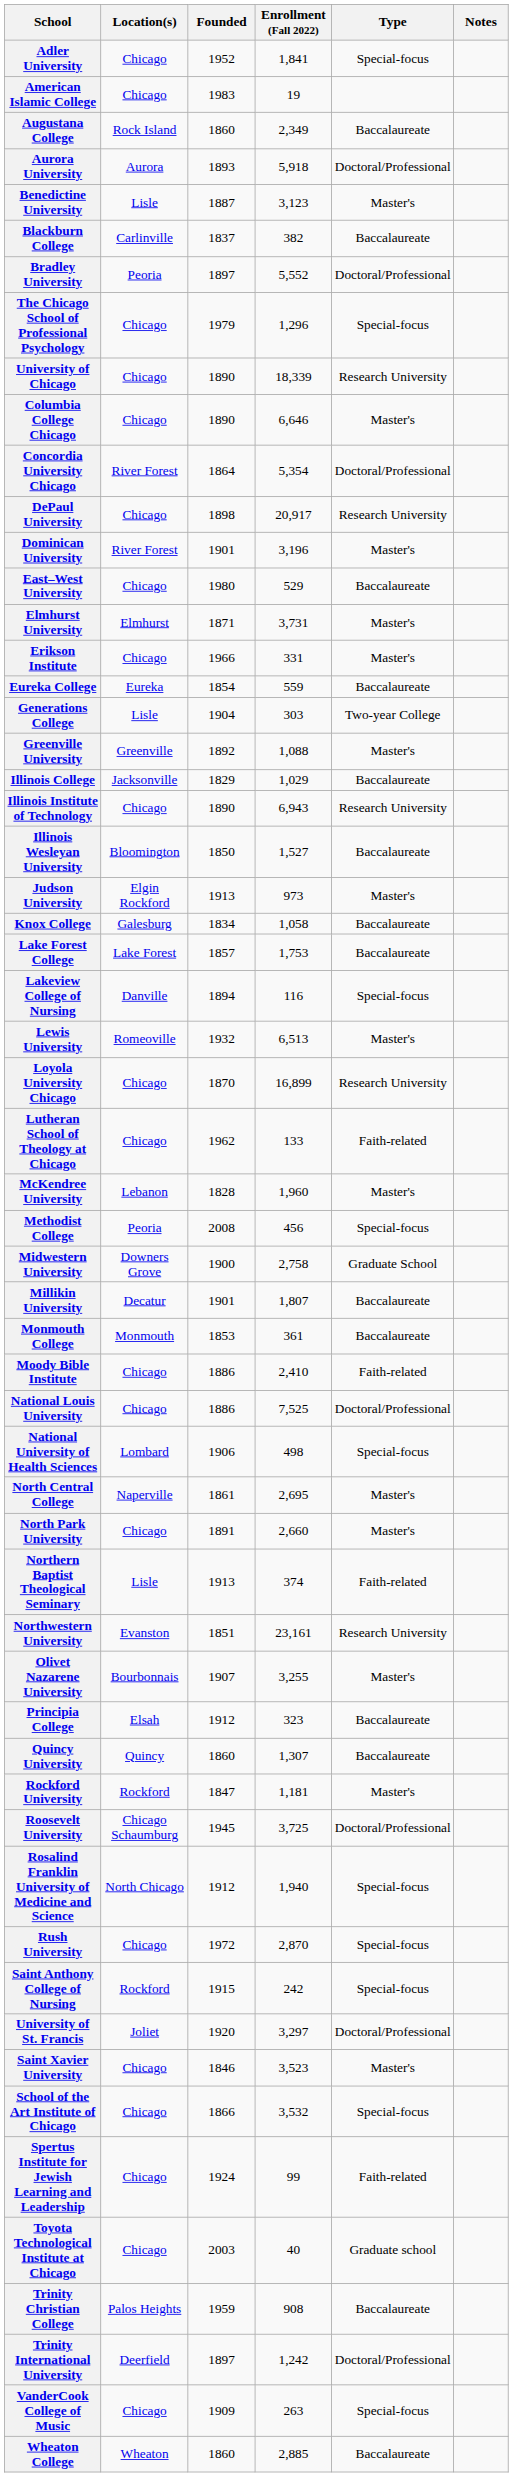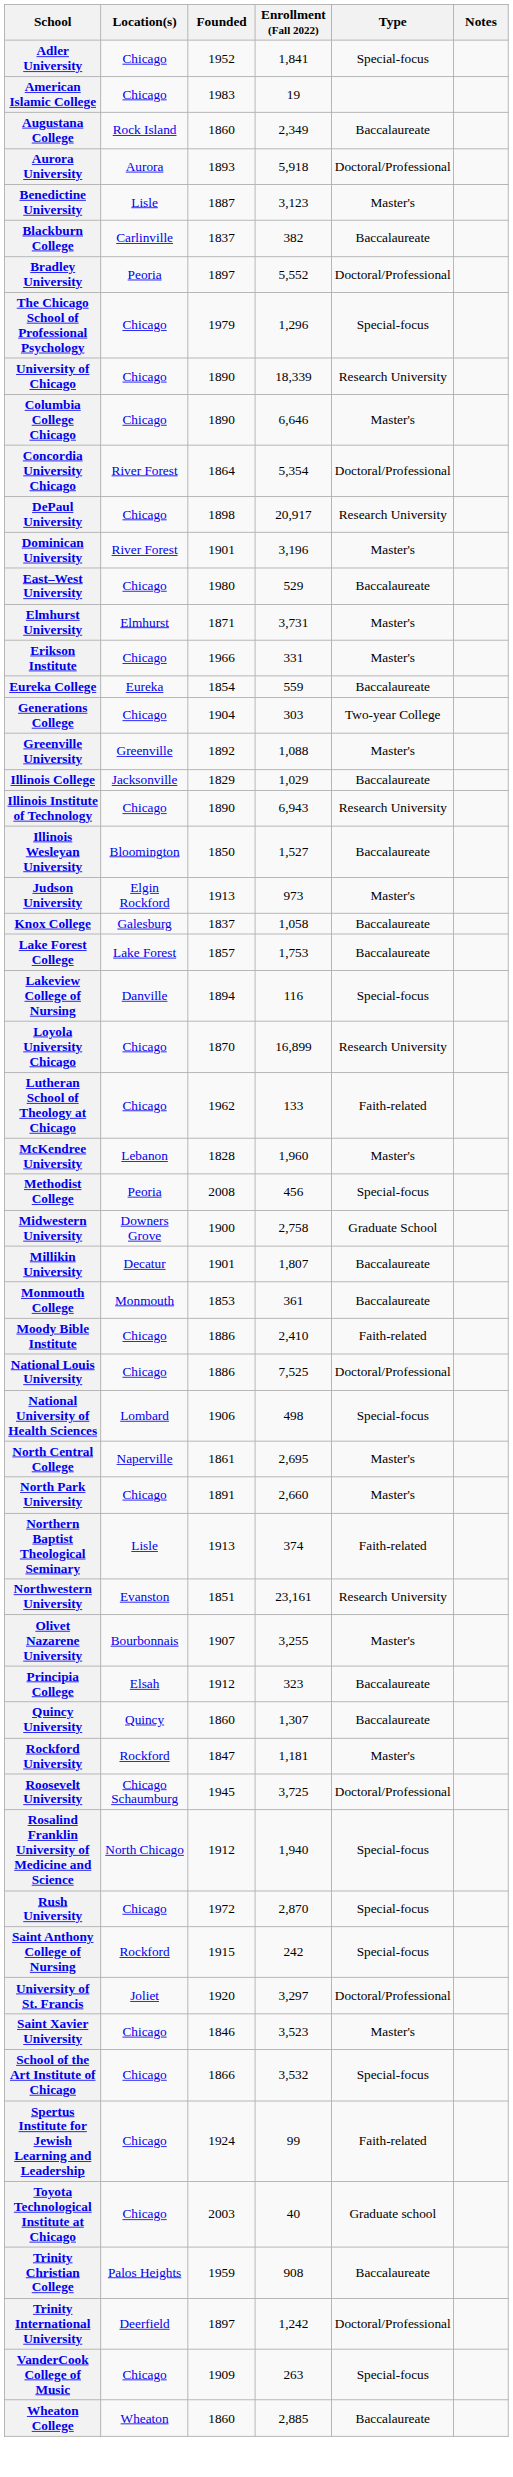 <table class="wikitable sortable" style="text-align:left;">
 <tr>
 <th scope="col" style="width:140px;">School</th>
 <th scope="col" style="width:125px;">Location(s)</th>
 <th scope="col" style="width:100px;">Founded</th>
 <th scope="col" style="width:100px;">Enrollment<br><small>(Fall 2022)</small></th>
 <th scope="col" style="width:100px;">Type</th>
 <th scope="col" style="width:100px;">Notes</th>
 </tr>
 <tr>
 <th scope="row"><a href='#'>Adler University</a></th>
 <td style="text-align:center;"><a href='#'>Chicago</a></td>
 <td style="text-align:center;">1952</td>
 <td style="text-align:center;">1,841</td>
 <td style="text-align:center;">Special-focus</td>
 <td></td>
 </tr>
 <tr>
 <th scope="row"><a href='#'>American Islamic College</a></th>
 <td style="text-align:center;"><a href='#'>Chicago</a></td>
 <td style="text-align:center;">1983</td>
 <td style="text-align:center;">19</td>
 <td style="text-align:center;"></td>
 <td></td>
 </tr>
 <tr>
 <th scope="row"><a href='#'>Augustana College</a></th>
 <td style="text-align:center;"><a href='#'>Rock Island</a></td>
 <td style="text-align:center;">1860</td>
 <td style="text-align:center;">2,349</td>
 <td style="text-align:center;">Baccalaureate</td>
 <td></td>
 </tr>
 <tr>
 <th scope="row"><a href='#'>Aurora University</a></th>
 <td style="text-align:center;"><a href='#'>Aurora</a></td>
 <td style="text-align:center;">1893</td>
 <td style="text-align:center;">5,918</td>
 <td style="text-align:center;">Doctoral/Professional</td>
 <td></td>
 </tr>
 <tr>
 <th scope="row"><a href='#'>Benedictine University</a></th>
 <td style="text-align:center;"><a href='#'>Lisle</a></td>
 <td style="text-align:center;">1887</td>
 <td style="text-align:center;">3,123</td>
 <td style="text-align:center;">Master's</td>
 <td></td>
 </tr>
 <tr>
 <th scope="row"><a href='#'>Blackburn College</a></th>
 <td style="text-align:center;"><a href='#'>Carlinville</a></td>
 <td style="text-align:center;">1837</td>
 <td style="text-align:center;">382</td>
 <td style="text-align:center;">Baccalaureate</td>
 <td></td>
 </tr>
 <tr>
 <th scope="row"><a href='#'>Bradley University</a></th>
 <td style="text-align:center;"><a href='#'>Peoria</a></td>
 <td style="text-align:center;">1897</td>
 <td style="text-align:center;">5,552</td>
 <td style="text-align:center;">Doctoral/Professional</td>
 <td></td>
 </tr>
 <tr>
 <th scope="row"><a href='#'>The Chicago School of Professional Psychology</a></th>
 <td style="text-align:center;"><a href='#'>Chicago</a></td>
 <td style="text-align:center;">1979</td>
 <td style="text-align:center;">1,296</td>
 <td style="text-align:center;">Special-focus</td>
 <td></td>
 </tr>
 <tr>
 <th scope="row"><a href='#'>University of Chicago</a></th>
 <td style="text-align:center;"><a href='#'>Chicago</a></td>
 <td style="text-align:center;">1890</td>
 <td style="text-align:center;">18,339</td>
 <td style="text-align:center;">Research University</td>
 <td></td>
 </tr>
 <tr>
 <th scope="row"><a href='#'>Columbia College Chicago</a></th>
 <td style="text-align:center;"><a href='#'>Chicago</a></td>
 <td style="text-align:center;">1890</td>
 <td style="text-align:center;">6,646</td>
 <td style="text-align:center;">Master's</td>
 <td></td>
 </tr>
 <tr>
 <th scope="row"><a href='#'>Concordia University Chicago</a></th>
 <td style="text-align:center;"><a href='#'>River Forest</a></td>
 <td style="text-align:center;">1864</td>
 <td style="text-align:center;">5,354</td>
 <td style="text-align:center;">Doctoral/Professional</td>
 <td></td>
 </tr>
 <tr>
 <th scope="row"><a href='#'>DePaul University</a></th>
 <td style="text-align:center;"><a href='#'>Chicago</a></td>
 <td style="text-align:center;">1898</td>
 <td style="text-align:center;">20,917</td>
 <td style="text-align:center;">Research University</td>
 <td></td>
 </tr>
 <tr>
 <th scope="row"><a href='#'>Dominican University</a></th>
 <td style="text-align:center;"><a href='#'>River Forest</a></td>
 <td style="text-align:center;">1901</td>
 <td style="text-align:center;">3,196</td>
 <td style="text-align:center;">Master's</td>
 <td></td>
 </tr>
 <tr>
 <th scope="row"><a href='#'>East–West University</a></th>
 <td style="text-align:center;"><a href='#'>Chicago</a></td>
 <td style="text-align:center;">1980</td>
 <td style="text-align:center;">529</td>
 <td style="text-align:center;">Baccalaureate</td>
 <td></td>
 </tr>
 <tr>
 <th scope="row"><a href='#'>Elmhurst University</a></th>
 <td style="text-align:center;"><a href='#'>Elmhurst</a></td>
 <td style="text-align:center;">1871</td>
 <td style="text-align:center;">3,731</td>
 <td style="text-align:center;">Master's</td>
 <td></td>
 </tr>
 <tr>
 <th scope="row"><a href='#'>Erikson Institute</a></th>
 <td style="text-align:center;"><a href='#'>Chicago</a></td>
 <td style="text-align:center;">1966</td>
 <td style="text-align:center;">331</td>
 <td style="text-align:center;">Master's</td>
 <td></td>
 </tr>
 <tr>
 <th scope="row"><a href='#'>Eureka College</a></th>
 <td style="text-align:center;"><a href='#'>Eureka</a></td>
 <td style="text-align:center;">1854</td>
 <td style="text-align:center;">559</td>
 <td style="text-align:center;">Baccalaureate</td>
 <td></td>
 </tr>
 <tr>
 <th scope="row"><a href='#'>Generations College</a></th>
-<td style="text-align:center;"><a href='#'>Lisle</a></td>
+<td style="text-align:center;"><a href='#'>Chicago</a></td>
 <td style="text-align:center;">1904</td>
 <td style="text-align:center;">303</td>
 <td style="text-align:center;">Two-year College</td>
 <td></td>
 </tr>
 <tr>
 <th scope="row"><a href='#'>Greenville University</a></th>
 <td style="text-align:center;"><a href='#'>Greenville</a></td>
 <td style="text-align:center;">1892</td>
 <td style="text-align:center;">1,088</td>
 <td style="text-align:center;">Master's</td>
 <td></td>
 </tr>
 <tr>
 <th scope="row"><a href='#'>Illinois College</a></th>
 <td style="text-align:center;"><a href='#'>Jacksonville</a></td>
 <td style="text-align:center;">1829</td>
 <td style="text-align:center;">1,029</td>
 <td style="text-align:center;">Baccalaureate</td>
 <td></td>
 </tr>
 <tr>
 <th scope="row"><a href='#'>Illinois Institute of Technology</a></th>
 <td style="text-align:center;"><a href='#'>Chicago</a></td>
 <td style="text-align:center;">1890</td>
 <td style="text-align:center;">6,943</td>
 <td style="text-align:center;">Research University</td>
 <td></td>
 </tr>
 <tr>
 <th scope="row"><a href='#'>Illinois Wesleyan University</a></th>
 <td style="text-align:center;"><a href='#'>Bloomington</a></td>
 <td style="text-align:center;">1850</td>
 <td style="text-align:center;">1,527</td>
 <td style="text-align:center;">Baccalaureate</td>
 <td></td>
 </tr>
 <tr>
 <th scope="row"><a href='#'>Judson University</a></th>
 <td style="text-align:center;"><a href='#'>Elgin</a> <br> <a href='#'>Rockford</a></td>
 <td style="text-align:center;">1913</td>
 <td style="text-align:center;">973</td>
 <td style="text-align:center;">Master's</td>
 <td></td>
 </tr>
 <tr>
 <th scope="row"><a href='#'>Knox College</a></th>
 <td style="text-align:center;"><a href='#'>Galesburg</a></td>
-<td style="text-align:center;">1834</td>
+<td style="text-align:center;">1837</td>
 <td style="text-align:center;">1,058</td>
 <td style="text-align:center;">Baccalaureate</td>
 <td></td>
 </tr>
 <tr>
 <th scope="row"><a href='#'>Lake Forest College</a></th>
 <td style="text-align:center;"><a href='#'>Lake Forest</a></td>
 <td style="text-align:center;">1857</td>
 <td style="text-align:center;">1,753</td>
 <td style="text-align:center;">Baccalaureate</td>
 <td></td>
 </tr>
 <tr>
 <th scope="row"><a href='#'>Lakeview College of Nursing</a></th>
 <td style="text-align:center;"><a href='#'>Danville</a></td>
 <td style="text-align:center;">1894</td>
 <td style="text-align:center;">116</td>
 <td style="text-align:center;">Special-focus</td>
-<td></td>
-</tr>
-<tr>
-<th scope="row"><a href='#'>Lewis University</a></th>
-<td style="text-align:center;"><a href='#'>Romeoville</a></td>
-<td style="text-align:center;">1932</td>
-<td style="text-align:center;">6,513</td>
-<td style="text-align:center;">Master's</td>
 <td></td>
 </tr>
 <tr>
 <th scope="row"><a href='#'>Loyola University Chicago</a></th>
 <td style="text-align:center;"><a href='#'>Chicago</a></td>
 <td style="text-align:center;">1870</td>
 <td style="text-align:center;">16,899</td>
 <td style="text-align:center;">Research University</td>
 <td></td>
 </tr>
 <tr>
 <th scope="row"><a href='#'>Lutheran School of Theology at Chicago</a></th>
 <td style="text-align:center;"><a href='#'>Chicago</a></td>
 <td style="text-align:center;">1962</td>
 <td style="text-align:center;">133</td>
 <td style="text-align:center;">Faith-related</td>
 <td></td>
 </tr>
 <tr>
 <th scope="row"><a href='#'>McKendree University</a></th>
 <td style="text-align:center;"><a href='#'>Lebanon</a></td>
 <td style="text-align:center;">1828</td>
 <td style="text-align:center;">1,960</td>
 <td style="text-align:center;">Master's</td>
 <td></td>
 </tr>
 <tr>
 <th scope="row"><a href='#'>Methodist College</a></th>
 <td style="text-align:center;"><a href='#'>Peoria</a></td>
 <td style="text-align:center;">2008</td>
 <td style="text-align:center;">456</td>
 <td style="text-align:center;">Special-focus</td>
 <td></td>
 </tr>
 <tr>
 <th scope="row"><a href='#'>Midwestern University</a></th>
 <td style="text-align:center;"><a href='#'>Downers Grove</a></td>
 <td style="text-align:center;">1900</td>
 <td style="text-align:center;">2,758</td>
 <td style="text-align:center;">Graduate School</td>
 <td></td>
 </tr>
 <tr>
 <th scope="row"><a href='#'>Millikin University</a></th>
 <td style="text-align:center;"><a href='#'>Decatur</a></td>
 <td style="text-align:center;">1901</td>
 <td style="text-align:center;">1,807</td>
 <td style="text-align:center;">Baccalaureate</td>
 <td></td>
 </tr>
 <tr>
 <th scope="row"><a href='#'>Monmouth College</a></th>
 <td style="text-align:center;"><a href='#'>Monmouth</a></td>
 <td style="text-align:center;">1853</td>
 <td style="text-align:center;">361</td>
 <td style="text-align:center;">Baccalaureate</td>
 <td></td>
 </tr>
 <tr>
 <th scope="row"><a href='#'>Moody Bible Institute</a></th>
 <td style="text-align:center;"><a href='#'>Chicago</a></td>
 <td style="text-align:center;">1886</td>
 <td style="text-align:center;">2,410</td>
 <td style="text-align:center;">Faith-related</td>
 <td></td>
 </tr>
 <tr>
 <th scope="row"><a href='#'>National Louis University</a></th>
 <td style="text-align:center;"><a href='#'>Chicago</a></td>
 <td style="text-align:center;">1886</td>
 <td style="text-align:center;">7,525</td>
 <td style="text-align:center;">Doctoral/Professional</td>
 <td></td>
 </tr>
 <tr>
 <th scope="row"><a href='#'>National University of Health Sciences</a></th>
 <td style="text-align:center;"><a href='#'>Lombard</a></td>
 <td style="text-align:center;">1906</td>
 <td style="text-align:center;">498</td>
 <td style="text-align:center;">Special-focus</td>
 <td></td>
 </tr>
 <tr>
 <th scope="row"><a href='#'>North Central College</a></th>
 <td style="text-align:center;"><a href='#'>Naperville</a></td>
 <td style="text-align:center;">1861</td>
 <td style="text-align:center;">2,695</td>
 <td style="text-align:center;">Master's</td>
 <td></td>
 </tr>
 <tr>
 <th scope="row"><a href='#'>North Park University</a></th>
 <td style="text-align:center;"><a href='#'>Chicago</a></td>
 <td style="text-align:center;">1891</td>
 <td style="text-align:center;">2,660</td>
 <td style="text-align:center;">Master's</td>
 <td></td>
 </tr>
 <tr>
 <th scope="row"><a href='#'>Northern Baptist Theological Seminary</a></th>
 <td style="text-align:center;"><a href='#'>Lisle</a></td>
 <td style="text-align:center;">1913</td>
 <td style="text-align:center;">374</td>
 <td style="text-align:center;">Faith-related</td>
 <td></td>
 </tr>
 <tr>
 <th scope="row"><a href='#'>Northwestern University</a></th>
 <td style="text-align:center;"><a href='#'>Evanston</a></td>
 <td style="text-align:center;">1851</td>
 <td style="text-align:center;">23,161</td>
 <td style="text-align:center;">Research University</td>
 <td></td>
 </tr>
 <tr>
 <th scope="row"><a href='#'>Olivet Nazarene University</a></th>
 <td style="text-align:center;"><a href='#'>Bourbonnais</a></td>
 <td style="text-align:center;">1907</td>
 <td style="text-align:center;">3,255</td>
 <td style="text-align:center;">Master's</td>
 <td></td>
 </tr>
 <tr>
 <th scope="row"><a href='#'>Principia College</a></th>
 <td style="text-align:center;"><a href='#'>Elsah</a></td>
 <td style="text-align:center;">1912</td>
 <td style="text-align:center;">323</td>
 <td style="text-align:center;">Baccalaureate</td>
 <td></td>
 </tr>
 <tr>
 <th scope="row"><a href='#'>Quincy University</a></th>
 <td style="text-align:center;"><a href='#'>Quincy</a></td>
 <td style="text-align:center;">1860</td>
 <td style="text-align:center;">1,307</td>
 <td style="text-align:center;">Baccalaureate</td>
 <td></td>
 </tr>
 <tr>
 <th scope="row"><a href='#'>Rockford University</a></th>
 <td style="text-align:center;"><a href='#'>Rockford</a></td>
 <td style="text-align:center;">1847</td>
 <td style="text-align:center;">1,181</td>
 <td style="text-align:center;">Master's</td>
 <td></td>
 </tr>
 <tr>
 <th scope="row"><a href='#'>Roosevelt University</a></th>
 <td style="text-align:center;"><a href='#'>Chicago</a> <br> <a href='#'>Schaumburg</a></td>
 <td style="text-align:center;">1945</td>
 <td style="text-align:center;">3,725</td>
 <td style="text-align:center;">Doctoral/Professional</td>
 <td></td>
 </tr>
 <tr>
 <th scope="row"><a href='#'>Rosalind Franklin University of Medicine and Science</a></th>
 <td style="text-align:center;"><a href='#'>North Chicago</a></td>
 <td style="text-align:center;">1912</td>
 <td style="text-align:center;">1,940</td>
 <td style="text-align:center;">Special-focus</td>
 <td></td>
 </tr>
 <tr>
 <th scope="row"><a href='#'>Rush University</a></th>
 <td style="text-align:center;"><a href='#'>Chicago</a></td>
 <td style="text-align:center;">1972</td>
 <td style="text-align:center;">2,870</td>
 <td style="text-align:center;">Special-focus</td>
 <td></td>
 </tr>
 <tr>
 <th scope="row"><a href='#'>Saint Anthony College of Nursing</a></th>
 <td style="text-align:center;"><a href='#'>Rockford</a></td>
 <td style="text-align:center;">1915</td>
 <td style="text-align:center;">242</td>
 <td style="text-align:center;">Special-focus</td>
 <td></td>
 </tr>
 <tr>
 <th scope="row"><a href='#'>University of St. Francis</a></th>
 <td style="text-align:center;"><a href='#'>Joliet</a></td>
 <td style="text-align:center;">1920</td>
 <td style="text-align:center;">3,297</td>
 <td style="text-align:center;">Doctoral/Professional</td>
 <td></td>
 </tr>
 <tr>
 <th scope="row"><a href='#'>Saint Xavier University</a></th>
 <td style="text-align:center;"><a href='#'>Chicago</a></td>
 <td style="text-align:center;">1846</td>
 <td style="text-align:center;">3,523</td>
 <td style="text-align:center;">Master's</td>
 <td></td>
 </tr>
 <tr>
 <th scope="row"><a href='#'>School of the Art Institute of Chicago</a></th>
 <td style="text-align:center;"><a href='#'>Chicago</a></td>
 <td style="text-align:center;">1866</td>
 <td style="text-align:center;">3,532</td>
 <td style="text-align:center;">Special-focus</td>
 <td></td>
 </tr>
 <tr>
 <th scope="row"><a href='#'>Spertus Institute for Jewish Learning and Leadership</a></th>
 <td style="text-align:center;"><a href='#'>Chicago</a></td>
 <td style="text-align:center;">1924</td>
 <td style="text-align:center;">99</td>
 <td style="text-align:center;">Faith-related</td>
 <td></td>
 </tr>
 <tr>
 <th scope="row"><a href='#'>Toyota Technological Institute at Chicago</a></th>
 <td style="text-align:center;"><a href='#'>Chicago</a></td>
 <td style="text-align:center;">2003</td>
 <td style="text-align:center;">40</td>
 <td style="text-align:center;">Graduate school</td>
 <td></td>
 </tr>
 <tr>
 <th scope="row"><a href='#'>Trinity Christian College</a></th>
 <td style="text-align:center;"><a href='#'>Palos Heights</a></td>
 <td style="text-align:center;">1959</td>
 <td style="text-align:center;">908</td>
 <td style="text-align:center;">Baccalaureate</td>
 <td></td>
 </tr>
 <tr>
 <th scope="row"><a href='#'>Trinity International University</a></th>
 <td style="text-align:center;"><a href='#'>Deerfield</a></td>
 <td style="text-align:center;">1897</td>
 <td style="text-align:center;">1,242</td>
 <td style="text-align:center;">Doctoral/Professional</td>
 <td></td>
 </tr>
 <tr>
 <th scope="row"><a href='#'>VanderCook College of Music</a></th>
 <td style="text-align:center;"><a href='#'>Chicago</a></td>
 <td style="text-align:center;">1909</td>
 <td style="text-align:center;">263</td>
 <td style="text-align:center;">Special-focus</td>
 <td></td>
 </tr>
 <tr>
 <th scope="row"><a href='#'>Wheaton College</a></th>
 <td style="text-align:center;"><a href='#'>Wheaton</a></td>
 <td style="text-align:center;">1860</td>
 <td style="text-align:center;">2,885</td>
 <td style="text-align:center;">Baccalaureate</td>
 <td></td>
 </tr>
 </table>
